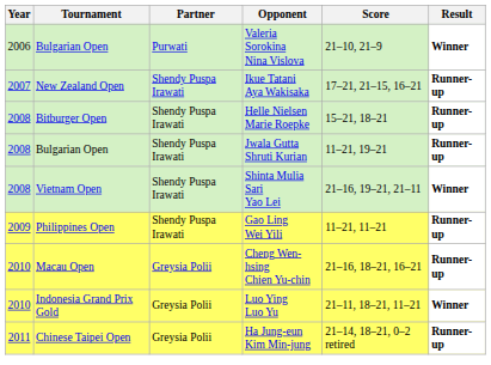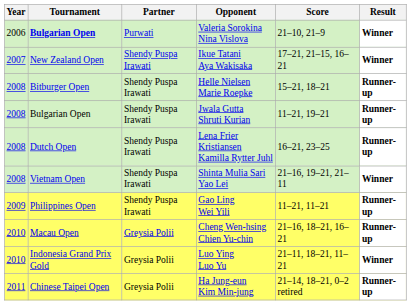 <table class="sortable wikitable" style="font-size: 90%">
 <tr>
 <th>Year</th>
 <th>Tournament</th>
 <th>Partner</th>
 <th>Opponent</th>
 <th>Score</th>
 <th>Result</th>
 </tr>
 <tr style="background:#D4F1C5">
 <td align="center">2006</td>
-<td align="left"><a href='#'>Bulgarian Open</a></td>
+<td align="left"><strong><a href='#'>Bulgarian Open</a></strong></td>
 <td align="left"> <a href='#'>Purwati</a></td>
 <td align="left"> <a href='#'>Valeria Sorokina</a> <br>  <a href='#'>Nina Vislova</a></td>
 <td align="left">21–10, 21–9</td>
 <td style="text-align:left; background:white"> <strong>Winner</strong></td>
 </tr>
 <tr style="background:#D4F1C5">
 <td align="center"><a href='#'>2007</a></td>
 <td align="left"><a href='#'>New Zealand Open</a></td>
 <td align="left"> <a href='#'>Shendy Puspa Irawati</a></td>
 <td align="left"> <a href='#'>Ikue Tatani</a> <br>  <a href='#'>Aya Wakisaka</a></td>
 <td align="left">17–21, 21–15, 16–21</td>
-<td style="text-align:left; background:white"> <strong>Runner-up</strong></td>
+<td style="text-align:left; background:white"> <strong>Winner</strong></td>
 </tr>
 <tr style="background:#D4F1C5">
 <td align="center"><a href='#'>2008</a></td>
 <td align="left"><a href='#'>Bitburger Open</a></td>
 <td align="left"> Shendy Puspa Irawati</td>
 <td align="left"> <a href='#'>Helle Nielsen</a> <br>  <a href='#'>Marie Roepke</a></td>
 <td align="left">15–21, 18–21</td>
 <td style="text-align:left; background:white"> <strong>Runner-up</strong></td>
 </tr>
 <tr style="background:#D4F1C5">
 <td align="center"><a href='#'>2008</a></td>
 <td align="left">Bulgarian Open</td>
 <td align="left"> Shendy Puspa Irawati</td>
 <td align="left"> <a href='#'>Jwala Gutta</a> <br>  <a href='#'>Shruti Kurian</a></td>
 <td align="left">11–21, 19–21</td>
+<td style="text-align:left; background:white"> <strong>Runner-up</strong></td>
+</tr>
+<tr style="background:#D4F1C5">
+<td align="center"><a href='#'>2008</a></td>
+<td align="left"><a href='#'>Dutch Open</a></td>
+<td align="left"> Shendy Puspa Irawati</td>
+<td align="left"> <a href='#'>Lena Frier Kristiansen</a> <br>  <a href='#'>Kamilla Rytter Juhl</a></td>
+<td align="left">16–21, 23–25</td>
 <td style="text-align:left; background:white"> <strong>Runner-up</strong></td>
 </tr>
 <tr style="background:#D4F1C5">
 <td align="center"><a href='#'>2008</a></td>
 <td align="left"><a href='#'>Vietnam Open</a></td>
 <td align="left"> Shendy Puspa Irawati</td>
 <td align="left"> <a href='#'>Shinta Mulia Sari</a> <br>  <a href='#'>Yao Lei</a></td>
 <td align="left">21–16, 19–21, 21–11</td>
 <td style="text-align:left; background:white"> <strong>Winner</strong></td>
 </tr>
 <tr style="background:#FFFF67">
 <td align="center"><a href='#'>2009</a></td>
 <td align="left"><a href='#'>Philippines Open</a></td>
 <td align="left"> Shendy Puspa Irawati</td>
 <td align="left"> <a href='#'>Gao Ling</a> <br>  <a href='#'>Wei Yili</a></td>
 <td align="left">11–21, 11–21</td>
 <td style="text-align:left; background:white"> <strong>Runner-up</strong></td>
 </tr>
 <tr style="background:#FFFF67">
 <td align="center"><a href='#'>2010</a></td>
 <td align="left"><a href='#'>Macau Open</a></td>
 <td align="left"> <a href='#'>Greysia Polii</a></td>
 <td align="left"> <a href='#'>Cheng Wen-hsing</a> <br>  <a href='#'>Chien Yu-chin</a></td>
 <td align="left">21–16, 18–21, 16–21</td>
 <td style="text-align:left; background:white"> <strong>Runner-up</strong></td>
 </tr>
 <tr style="background:#FFFF67">
 <td align="center"><a href='#'>2010</a></td>
 <td align="left"><a href='#'>Indonesia Grand Prix Gold</a></td>
 <td align="left"> Greysia Polii</td>
 <td align="left"> <a href='#'>Luo Ying</a> <br>  <a href='#'>Luo Yu</a></td>
 <td align="left">21–11, 18–21, 11–21</td>
 <td style="text-align:left; background:white"> <strong>Winner</strong></td>
 </tr>
 <tr style="background:#FFFF67">
 <td align="center"><a href='#'>2011</a></td>
 <td align="left"><a href='#'>Chinese Taipei Open</a></td>
 <td align="left"> Greysia Polii</td>
 <td align="left"> <a href='#'>Ha Jung-eun</a> <br>  <a href='#'>Kim Min-jung</a></td>
 <td align="left">21–14, 18–21, 0–2 retired</td>
 <td style="text-align:left; background:white"> <strong>Runner-up</strong></td>
 </tr>
 </table>
